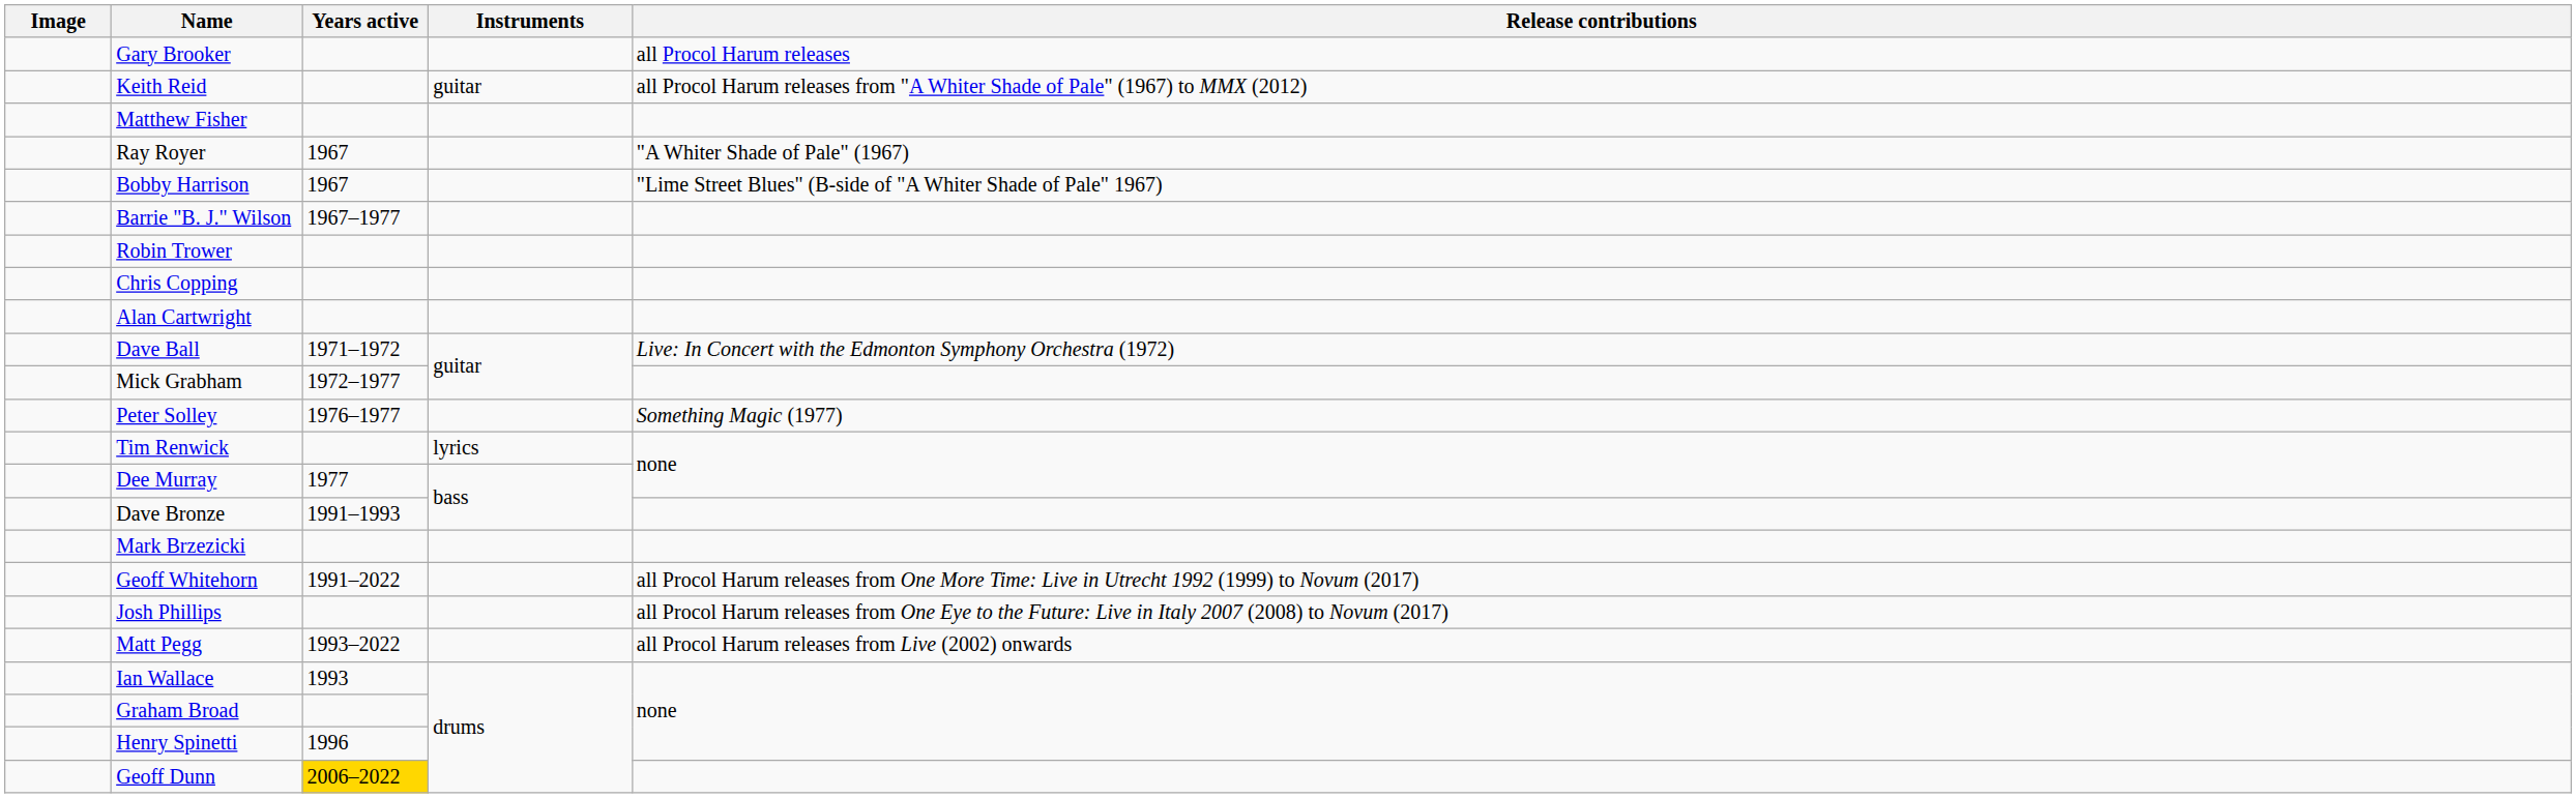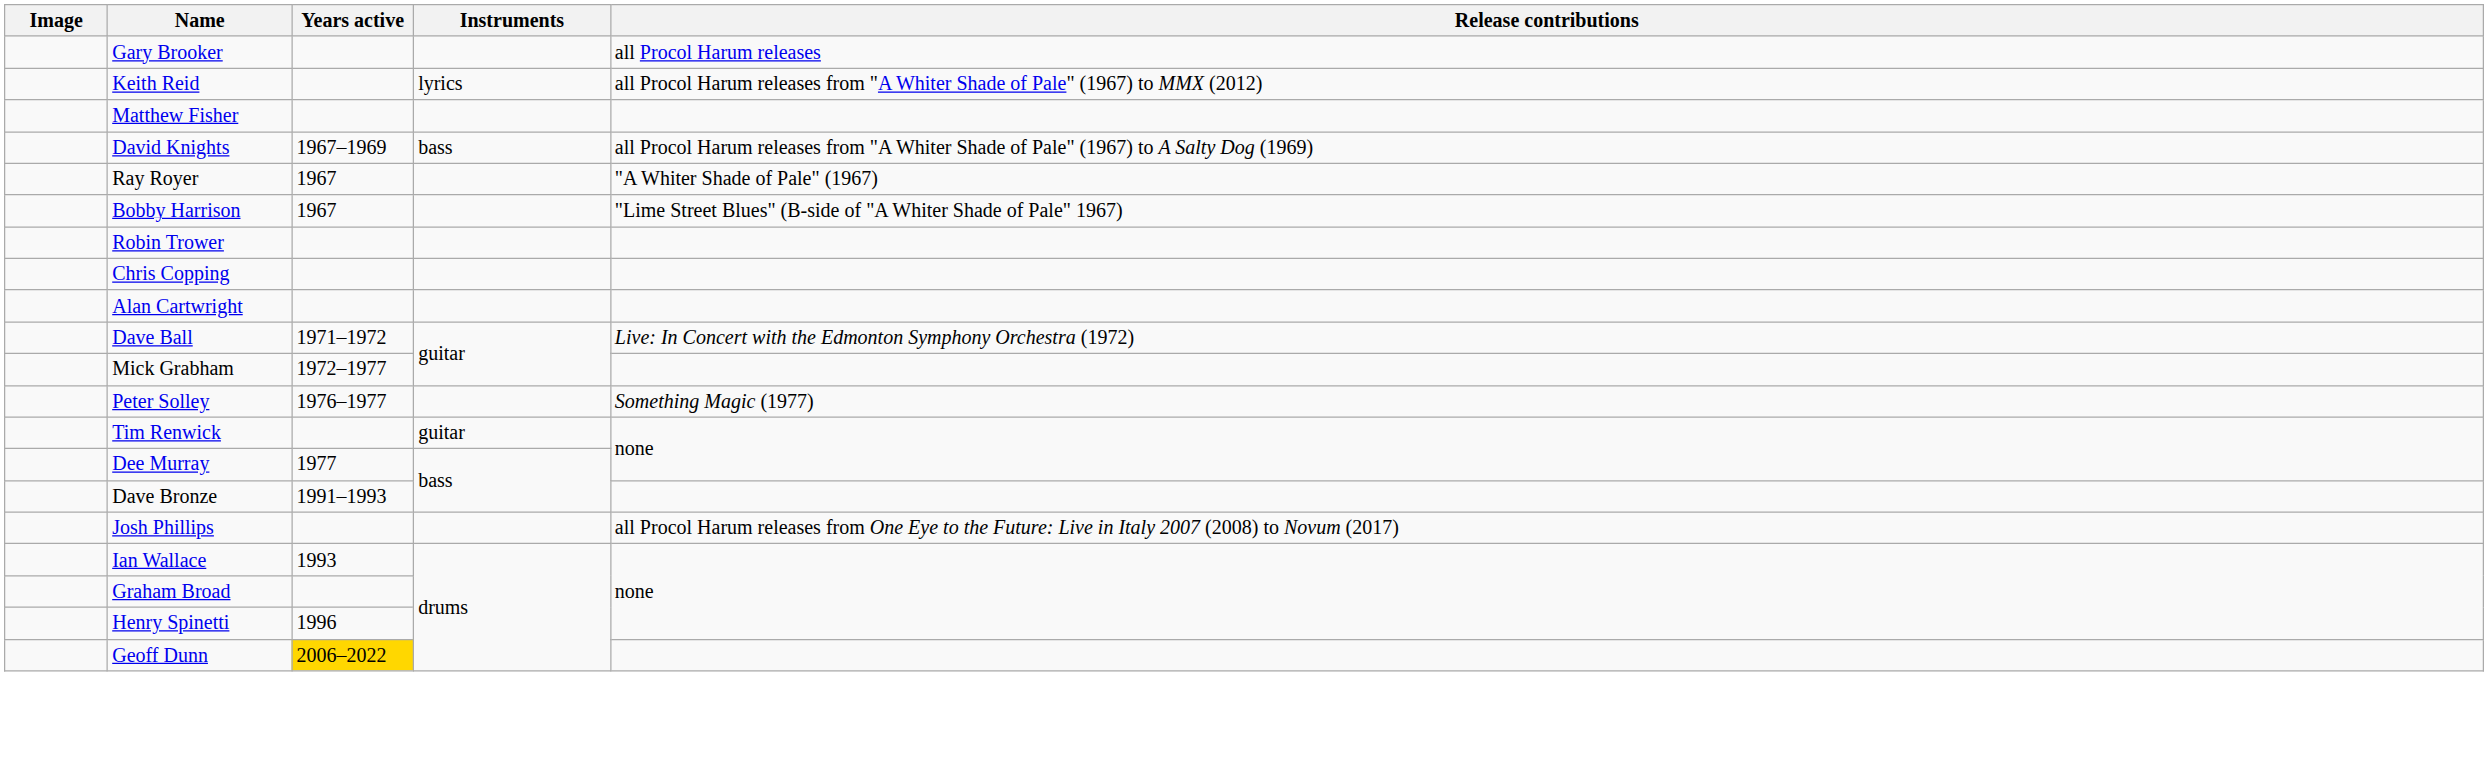 <table class="wikitable" border="1" width="100%">
 <tr>
 <th width="75">Image</th>
 <th width="140">Name</th>
 <th width="90">Years active</th>
 <th width="150">Instruments</th>
 <th>Release contributions</th>
 </tr>
 <tr>
 <td></td>
 <td><a href='#'>Gary Brooker</a></td>
 <td></td>
 <td></td>
 <td>all <a href='#'>Procol Harum releases</a></td>
 </tr>
 <tr>
 <td></td>
 <td><a href='#'>Keith Reid</a></td>
 <td></td>
-<td>guitar</td>
+<td>lyrics</td>
 <td>all Procol Harum releases from "<a href='#'>A Whiter Shade of Pale</a>" (1967) to <em>MMX</em> (2012)</td>
 </tr>
 <tr>
 <td></td>
 <td><a href='#'>Matthew Fisher</a></td>
 <td></td>
 <td></td>
 <td></td>
+</tr>
+<tr>
+<td></td>
+<td><a href='#'>David Knights</a></td>
+<td>1967–1969</td>
+<td>bass</td>
+<td>all Procol Harum releases from "A Whiter Shade of Pale" (1967) to <em>A Salty Dog</em> (1969)</td>
 </tr>
 <tr>
 <td></td>
 <td>Ray Royer</td>
 <td>1967</td>
 <td></td>
 <td>"A Whiter Shade of Pale" (1967)</td>
 </tr>
 <tr>
 <td></td>
 <td><a href='#'>Bobby Harrison</a></td>
 <td>1967 </td>
 <td></td>
 <td>"Lime Street Blues" (B-side of "A Whiter Shade of Pale" 1967)</td>
-</tr>
-<tr>
-<td></td>
-<td><a href='#'>Barrie "B. J." Wilson</a></td>
-<td>1967–1977 </td>
-<td></td>
-<td></td>
 </tr>
 <tr>
 <td></td>
 <td><a href='#'>Robin Trower</a></td>
 <td></td>
 <td></td>
 <td></td>
 </tr>
 <tr>
 <td></td>
 <td><a href='#'>Chris Copping</a></td>
 <td></td>
 <td></td>
 <td></td>
 </tr>
 <tr>
 <td></td>
 <td><a href='#'>Alan Cartwright</a></td>
 <td></td>
 <td></td>
 <td></td>
 </tr>
 <tr>
 <td></td>
 <td><a href='#'>Dave Ball</a></td>
 <td>1971–1972 </td>
 <td rowspan="2">guitar</td>
 <td><em>Live: In Concert with the Edmonton Symphony Orchestra</em> (1972)</td>
 </tr>
 <tr>
 <td></td>
 <td>Mick Grabham</td>
 <td>1972–1977</td>
 <td></td>
 </tr>
 <tr>
 <td></td>
 <td><a href='#'>Peter Solley</a></td>
 <td>1976–1977 </td>
 <td></td>
 <td><em>Something Magic</em> (1977)</td>
 </tr>
 <tr>
 <td></td>
 <td><a href='#'>Tim Renwick</a></td>
 <td></td>
-<td>lyrics</td>
+<td>guitar</td>
 <td rowspan="2">none </td>
 </tr>
 <tr>
 <td></td>
 <td><a href='#'>Dee Murray</a></td>
 <td>1977 </td>
 <td rowspan="2">bass</td>
 </tr>
 <tr>
 <td></td>
 <td>Dave Bronze</td>
 <td>1991–1993</td>
 <td></td>
 </tr>
 <tr>
 <td></td>
-<td><a href='#'>Mark Brzezicki</a></td>
-<td></td>
-<td></td>
-<td></td>
-</tr>
-<tr>
-<td></td>
-<td><a href='#'>Geoff Whitehorn</a></td>
-<td>1991–2022</td>
-<td></td>
-<td>all Procol Harum releases from <em>One More Time: Live in Utrecht 1992</em> (1999) to <em>Novum</em> (2017)</td>
-</tr>
-<tr>
-<td></td>
 <td><a href='#'>Josh Phillips</a></td>
 <td></td>
 <td></td>
 <td>all Procol Harum releases from <em>One Eye to the Future: Live in Italy 2007</em> (2008) to <em>Novum</em> (2017)</td>
-</tr>
-<tr>
-<td></td>
-<td><a href='#'>Matt Pegg</a></td>
-<td>1993–2022</td>
-<td></td>
-<td>all Procol Harum releases from <em>Live</em> (2002) onwards</td>
 </tr>
 <tr>
 <td></td>
 <td><a href='#'>Ian Wallace</a></td>
 <td>1993 </td>
 <td rowspan="4">drums</td>
 <td rowspan="3">none </td>
 </tr>
 <tr>
 <td></td>
 <td><a href='#'>Graham Broad</a></td>
 <td></td>
 </tr>
 <tr>
 <td></td>
 <td><a href='#'>Henry Spinetti</a></td>
 <td>1996</td>
 </tr>
 <tr>
 <td></td>
 <td><a href='#'>Geoff Dunn</a></td>
 <td style="background: gold;">2006–2022</td>
 <td></td>
 </tr>
 </table>
